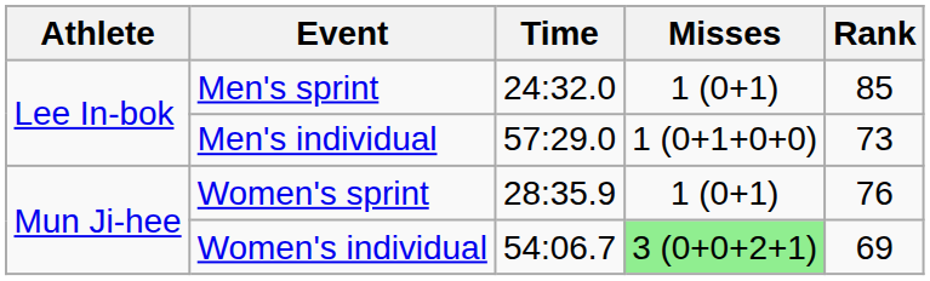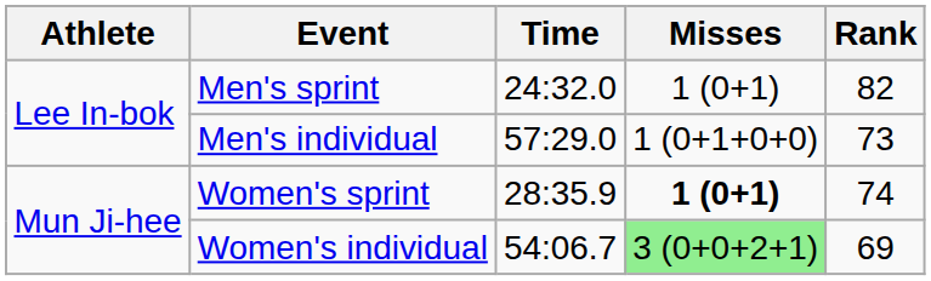 <table class="wikitable" style="font-size:90%">
 <tr>
 <th>Athlete</th>
 <th>Event</th>
 <th>Time</th>
 <th>Misses</th>
 <th>Rank</th>
 </tr>
 <tr align=center>
 <td align=left rowspan=2><a href='#'>Lee In-bok</a></td>
 <td align=left><a href='#'>Men's sprint</a></td>
 <td>24:32.0</td>
 <td>1 (0+1)</td>
-<td>85</td>
+<td>82</td>
 </tr>
 <tr align=center>
 <td align=left><a href='#'>Men's individual</a></td>
 <td>57:29.0</td>
 <td>1 (0+1+0+0)</td>
 <td>73</td>
 </tr>
 <tr align=center>
 <td align=left rowspan=2><a href='#'>Mun Ji-hee</a></td>
 <td align=left><a href='#'>Women's sprint</a></td>
 <td>28:35.9</td>
-<td>1 (0+1)</td>
-<td>76</td>
+<td><strong>1 (0+1)</strong></td>
+<td>74</td>
 </tr>
 <tr align=center>
 <td align=left><a href='#'>Women's individual</a></td>
 <td>54:06.7</td>
 <td style="background: lightgreen;">3 (0+0+2+1)</td>
 <td>69</td>
 </tr>
 </table>
